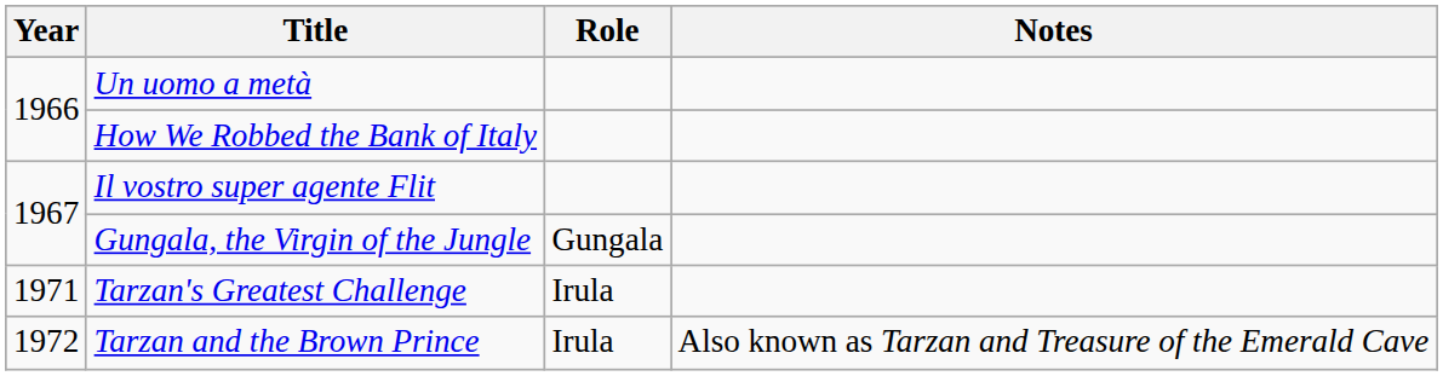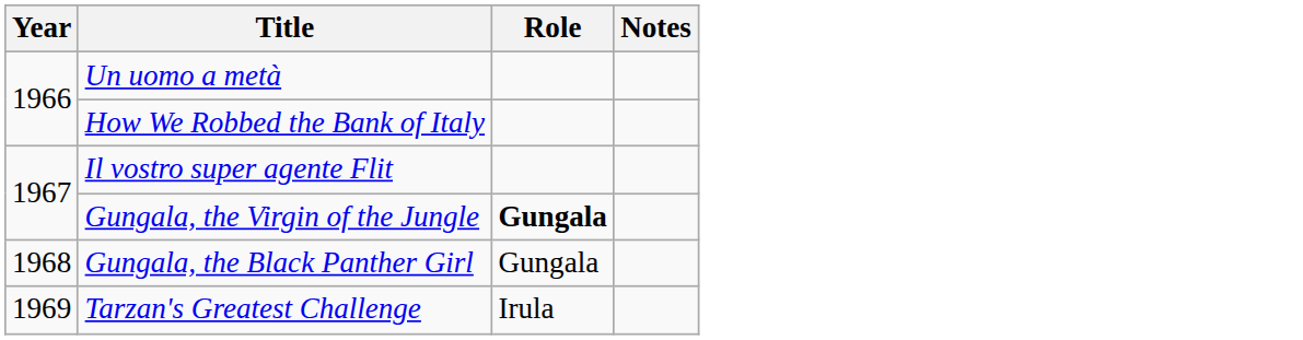 <table class="wikitable sortable">
 <tr>
 <th>Year</th>
 <th>Title</th>
 <th>Role</th>
 <th class="unsortable">Notes</th>
 </tr>
 <tr>
 <td rowspan=2>1966</td>
 <td><em><a href='#'>Un uomo a metà</a></em></td>
 <td></td>
 <td></td>
 </tr>
 <tr>
 <td><em><a href='#'>How We Robbed the Bank of Italy</a></em></td>
 <td></td>
 <td></td>
 </tr>
 <tr>
 <td rowspan=2>1967</td>
 <td><em><a href='#'>Il vostro super agente Flit</a></em></td>
 <td></td>
 <td></td>
 </tr>
 <tr>
 <td><em><a href='#'>Gungala, the Virgin of the Jungle</a></em></td>
+<td><strong>Gungala</strong></td>
+<td></td>
+</tr>
+<tr>
+<td>1968</td>
+<td><em><a href='#'>Gungala, the Black Panther Girl</a></em></td>
 <td>Gungala</td>
 <td></td>
 </tr>
 <tr>
-<td>1971</td>
+<td>1969</td>
 <td><em><a href='#'>Tarzan's Greatest Challenge</a></em></td>
 <td>Irula</td>
 <td></td>
 </tr>
-<tr>
-<td>1972</td>
-<td><em><a href='#'>Tarzan and the Brown Prince</a></em></td>
-<td>Irula</td>
-<td>Also known as <em>Tarzan and Treasure of the Emerald Cave</em></td>
-</tr>
 </table>
